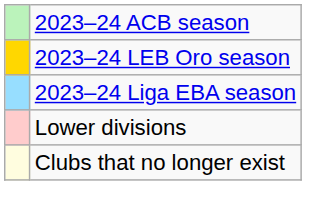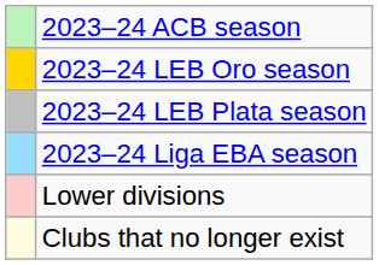 <table class="wikitable" style="text-align:left; font-size:95%;">
 <tr>
 <td style="width:10px; background-color:#BBF3BB;"></td>
 <td><a href='#'>2023–24 ACB season</a></td>
 </tr>
 <tr>
 <td style="width:10px; background-color:#FFD700;"></td>
 <td><a href='#'>2023–24 LEB Oro season</a></td>
+</tr>
+<tr>
+<td style="width:10px; background-color:#C0C0C0;"></td>
+<td><a href='#'>2023–24 LEB Plata season</a></td>
 </tr>
 <tr>
 <td style="width:10px; background-color:#97DEFF;"></td>
 <td><a href='#'>2023–24 Liga EBA season</a></td>
 </tr>
 <tr>
 <td style="width:10px; background-color:#FFCCCC;"></td>
 <td>Lower divisions</td>
 </tr>
 <tr>
 <td style="width:10px; background-color:#FFFDDF;"></td>
 <td>Clubs that no longer exist</td>
 </tr>
 </table>
